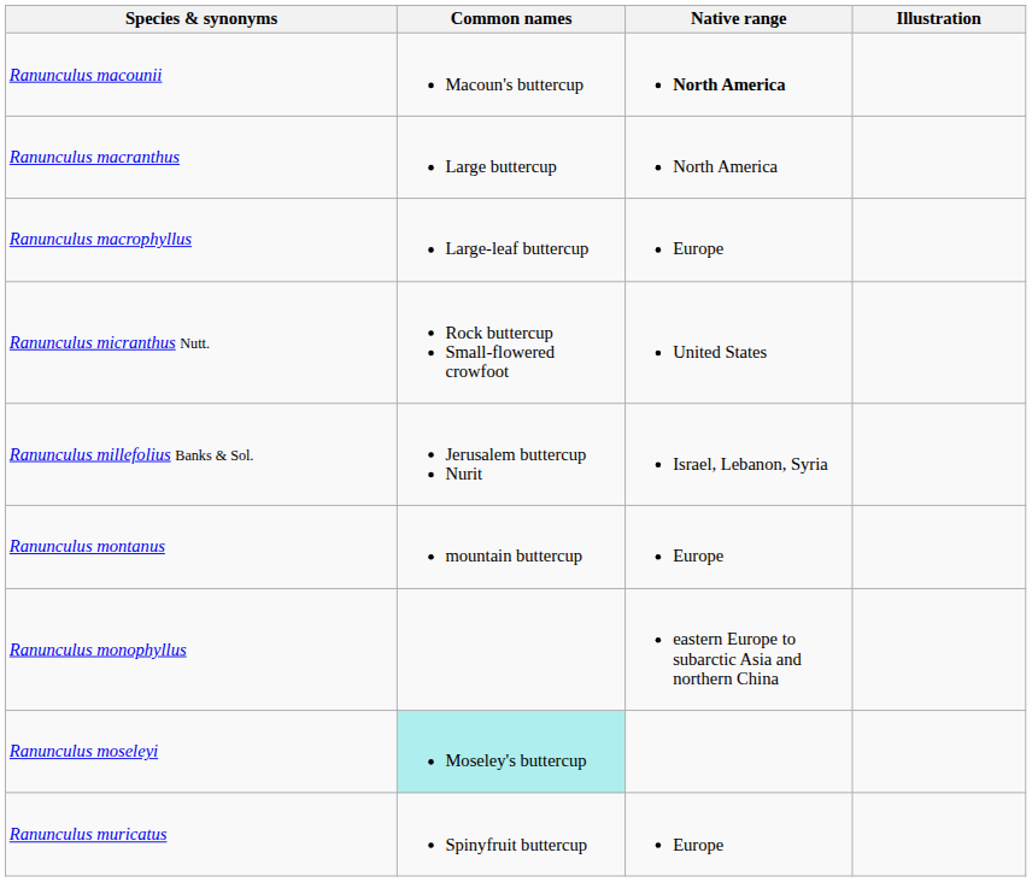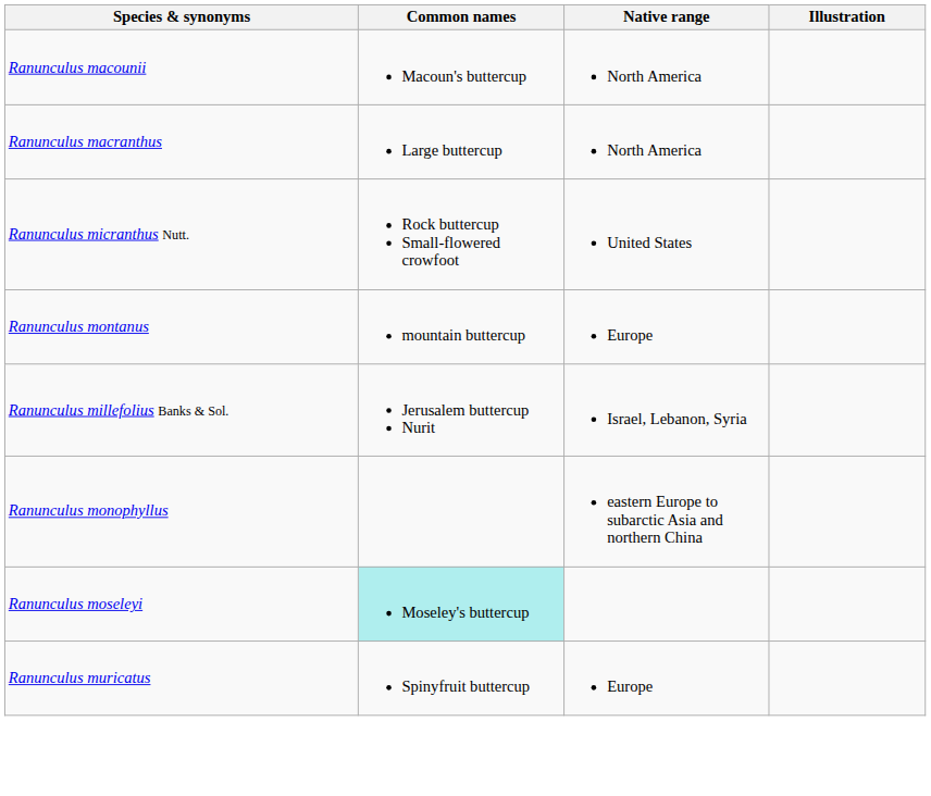 <table class="wikitable">
 <tr>
 <th width=350>Species & synonyms</th>
 <th width=200>Common names</th>
 <th width=200>Native range</th>
 <th width=150>Illustration</th>
 </tr>
 <tr>
 <td><em><a href='#'>Ranunculus macounii</a></em></td>
 <td><br><ul><li>Macoun's buttercup</li></ul></td>
-<td><strong><br><ul><li>North America</li></ul></strong></td>
+<td><br><ul><li>North America</li></ul></td>
 <td></td>
 </tr>
 <tr>
 <td><em><a href='#'>Ranunculus macranthus</a></em></td>
 <td><br><ul><li>Large buttercup</li></ul></td>
 <td><br><ul><li>North America</li></ul></td>
 <td></td>
 </tr>
 <tr>
-<td><em><a href='#'>Ranunculus macrophyllus</a></em></td>
-<td><br><ul><li>Large-leaf buttercup</li></ul></td>
-<td><br><ul><li>Europe</li></ul></td>
-<td></td>
-</tr>
-<tr>
 <td><em><a href='#'>Ranunculus micranthus</a></em> <small>Nutt.</small></td>
 <td><br><ul><li>Rock buttercup</li><li>Small-flowered crowfoot</li></ul></td>
 <td><br><ul><li>United States</li></ul></td>
 <td></td>
 </tr>
 <tr>
+<td><em><a href='#'>Ranunculus montanus</a></em></td>
+<td><br><ul><li>mountain buttercup</li></ul></td>
+<td><br><ul><li>Europe</li></ul></td>
+<td></td>
+</tr>
+<tr>
 <td><em><a href='#'>Ranunculus millefolius</a></em> <small>Banks & Sol.</small></td>
 <td><br><ul><li>Jerusalem buttercup</li><li>Nurit</li></ul></td>
 <td><br><ul><li>Israel, Lebanon, Syria</li></ul></td>
-<td></td>
-</tr>
-<tr>
-<td><em><a href='#'>Ranunculus montanus</a></em></td>
-<td><br><ul><li>mountain buttercup</li></ul></td>
-<td><br><ul><li>Europe</li></ul></td>
 <td></td>
 </tr>
 <tr>
 <td><em><a href='#'>Ranunculus monophyllus</a></em></td>
 <td></td>
 <td><br><ul><li>eastern Europe to subarctic Asia and northern China</li></ul></td>
 <td></td>
 </tr>
 <tr>
 <td><em><a href='#'>Ranunculus moseleyi</a></em></td>
 <td style="background: paleturquoise;"><br><ul><li>Moseley's buttercup</li></ul></td>
 <td></td>
 <td></td>
 </tr>
 <tr>
 <td><em><a href='#'>Ranunculus muricatus</a></em></td>
 <td><br><ul><li>Spinyfruit buttercup</li></ul></td>
 <td><br><ul><li>Europe</li></ul></td>
 <td></td>
 </tr>
 </table>
